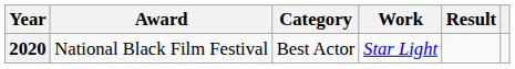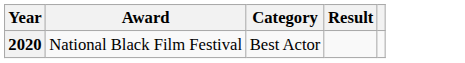 <table class="wikitable sortable plainrowheaders">
 <tr>
 <th>Year</th>
 <th>Award</th>
 <th>Category</th>
-<th>Work</th>
 <th>Result</th>
 <th scope="col" class="unsortable"></th>
 </tr>
 <tr>
 <th scope="row"  style="text-align:center;">2020</th>
 <td>National Black Film Festival</td>
 <td>Best Actor</td>
-<td><em><a href='#'>Star Light</a></em></td>
 <td></td>
 <td style="text-align:center;"></td>
 </tr>
 </table>
